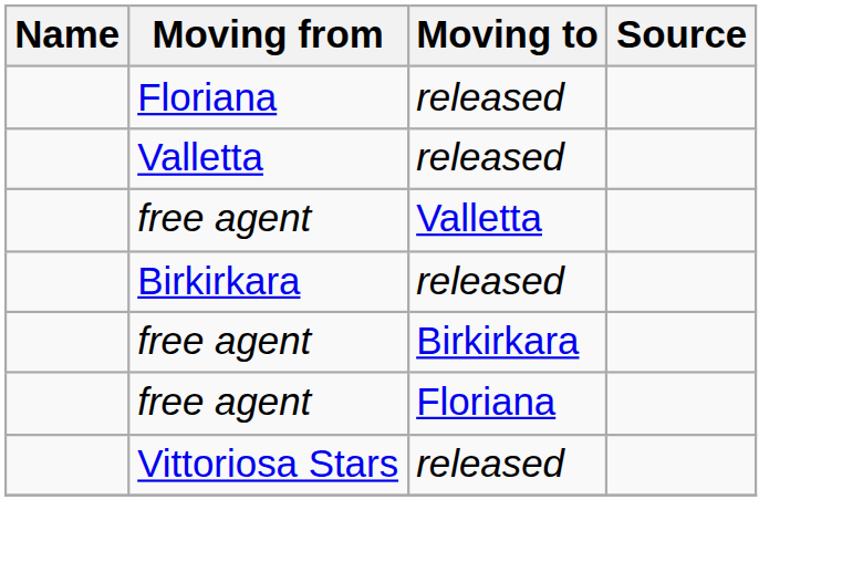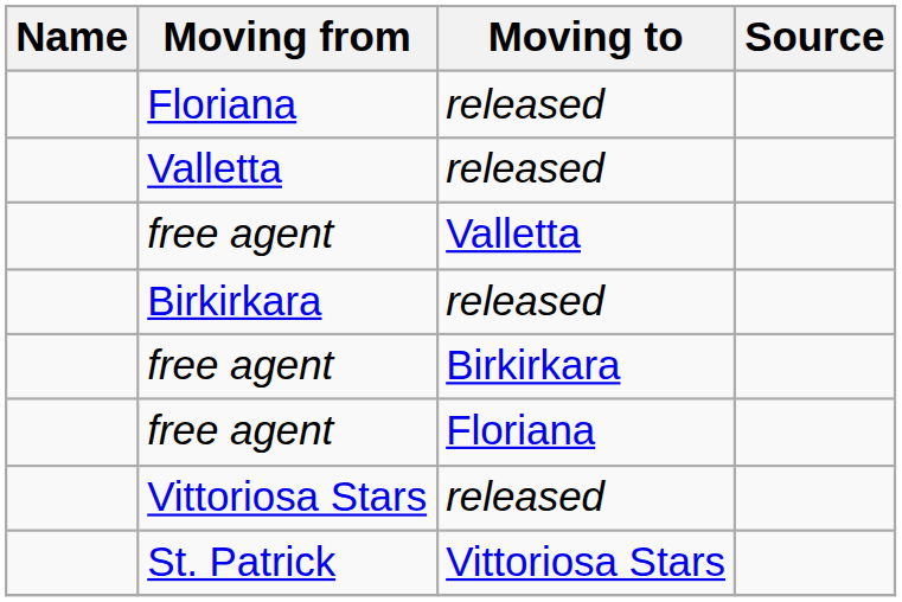 <table class="wikitable sortable">
 <tr>
 <th>Name</th>
 <th>Moving from</th>
 <th>Moving to</th>
 <th>Source</th>
 </tr>
 <tr>
 <td> </td>
 <td><a href='#'>Floriana</a></td>
 <td><em>released</em></td>
 <td></td>
 </tr>
 <tr>
 <td> </td>
 <td><a href='#'>Valletta</a></td>
 <td><em>released</em></td>
 <td></td>
 </tr>
 <tr>
 <td> </td>
 <td><em>free agent</em></td>
 <td><a href='#'>Valletta</a></td>
 <td></td>
 </tr>
 <tr>
 <td> </td>
 <td><a href='#'>Birkirkara</a></td>
 <td><em>released</em></td>
 <td></td>
 </tr>
 <tr>
 <td> </td>
 <td><em>free agent</em></td>
 <td><a href='#'>Birkirkara</a></td>
 <td></td>
 </tr>
 <tr>
 <td> </td>
 <td><em>free agent</em></td>
 <td><a href='#'>Floriana</a></td>
 <td></td>
 </tr>
 <tr>
 <td> </td>
 <td><a href='#'>Vittoriosa Stars</a></td>
 <td><em>released</em></td>
 <td></td>
 </tr>
 <tr>
+<td> </td>
+<td><a href='#'>St. Patrick</a></td>
+<td><a href='#'>Vittoriosa Stars</a></td>
+<td></td>
+</tr>
+<tr>
 </tr>
 </table>
